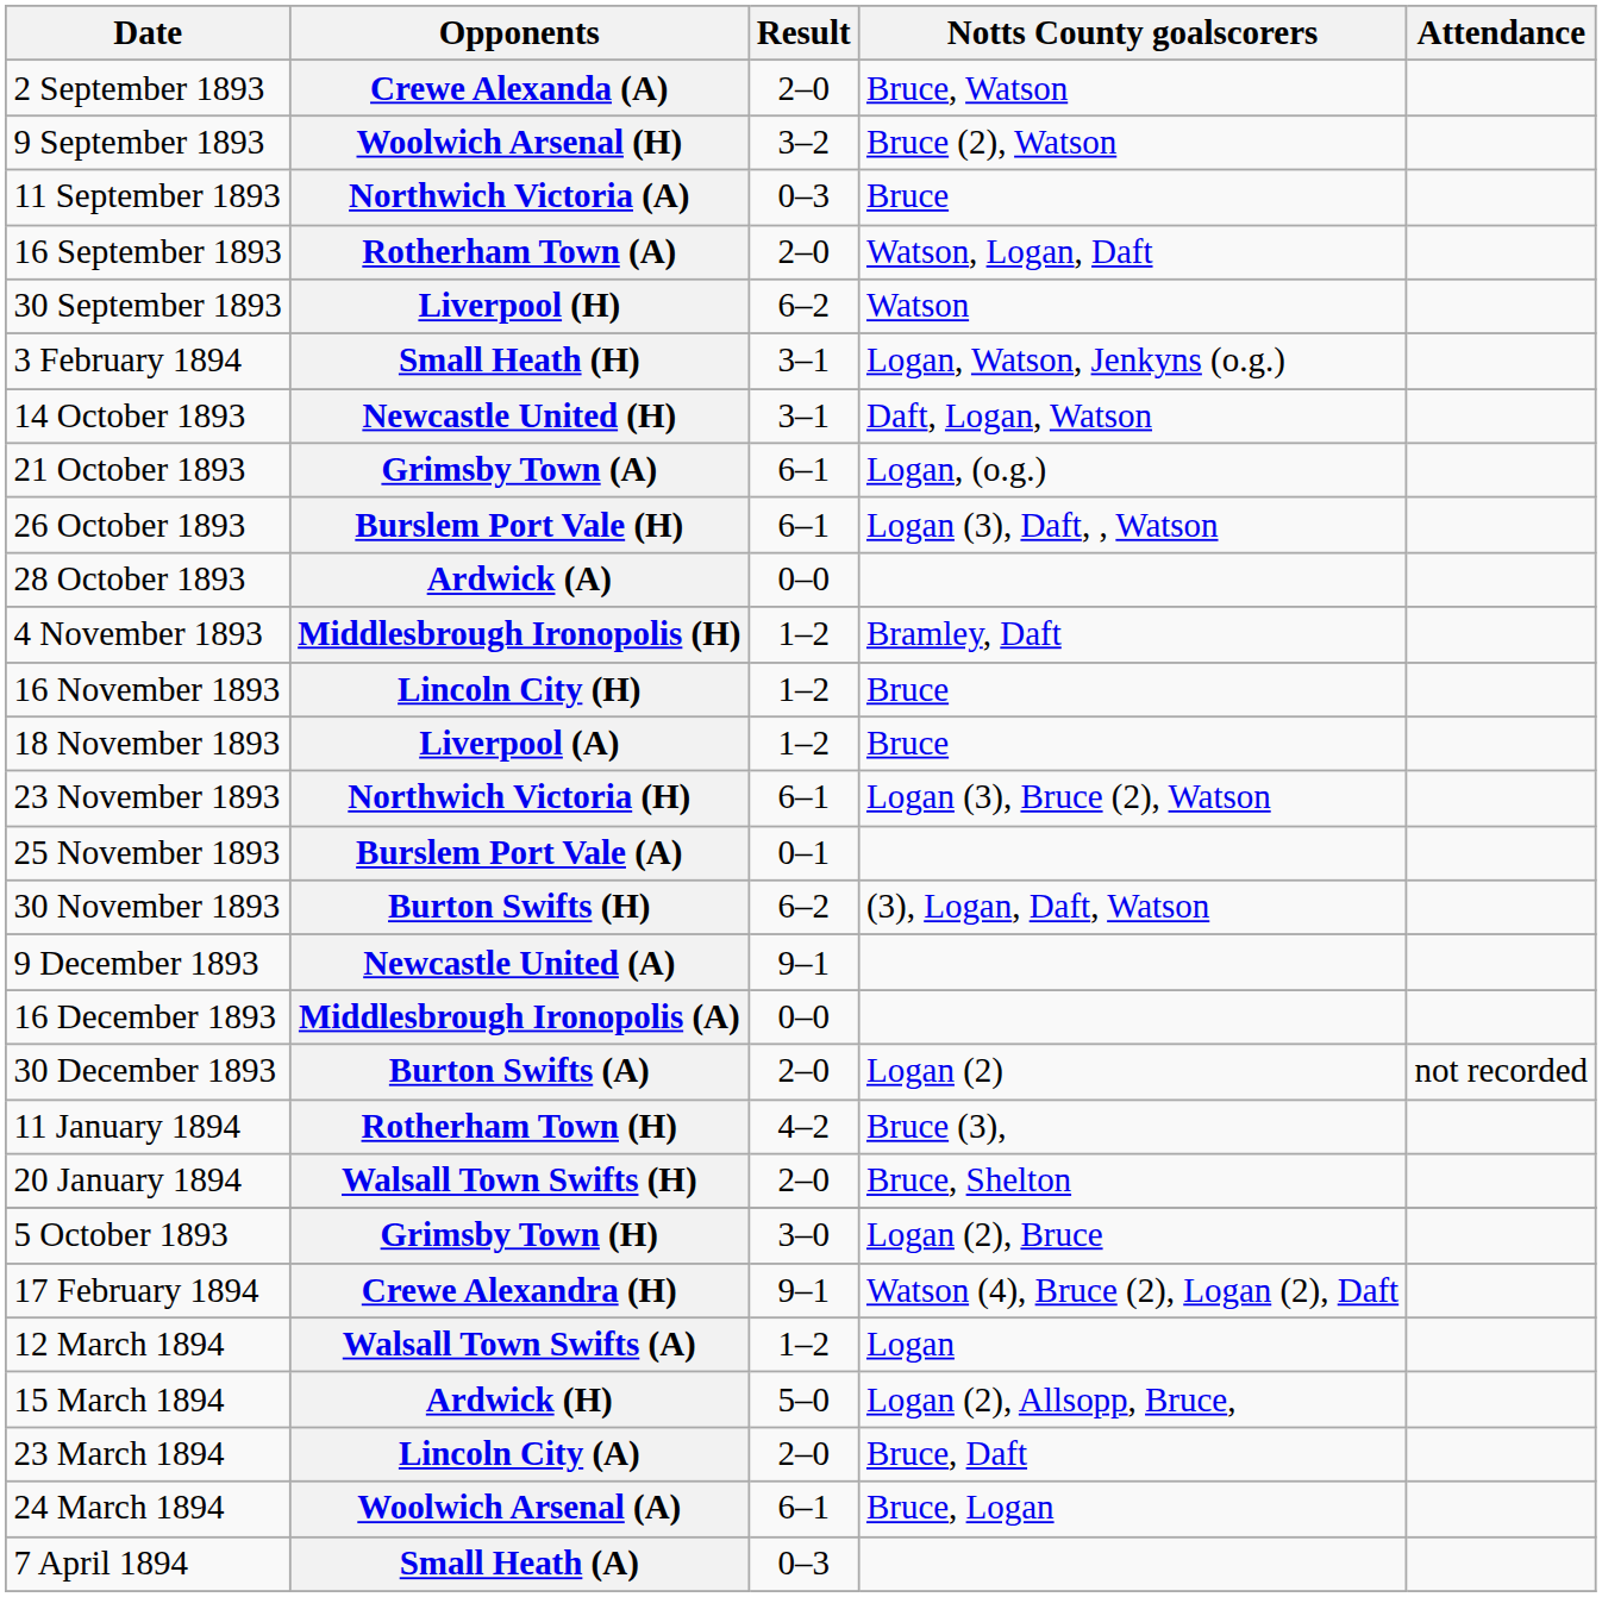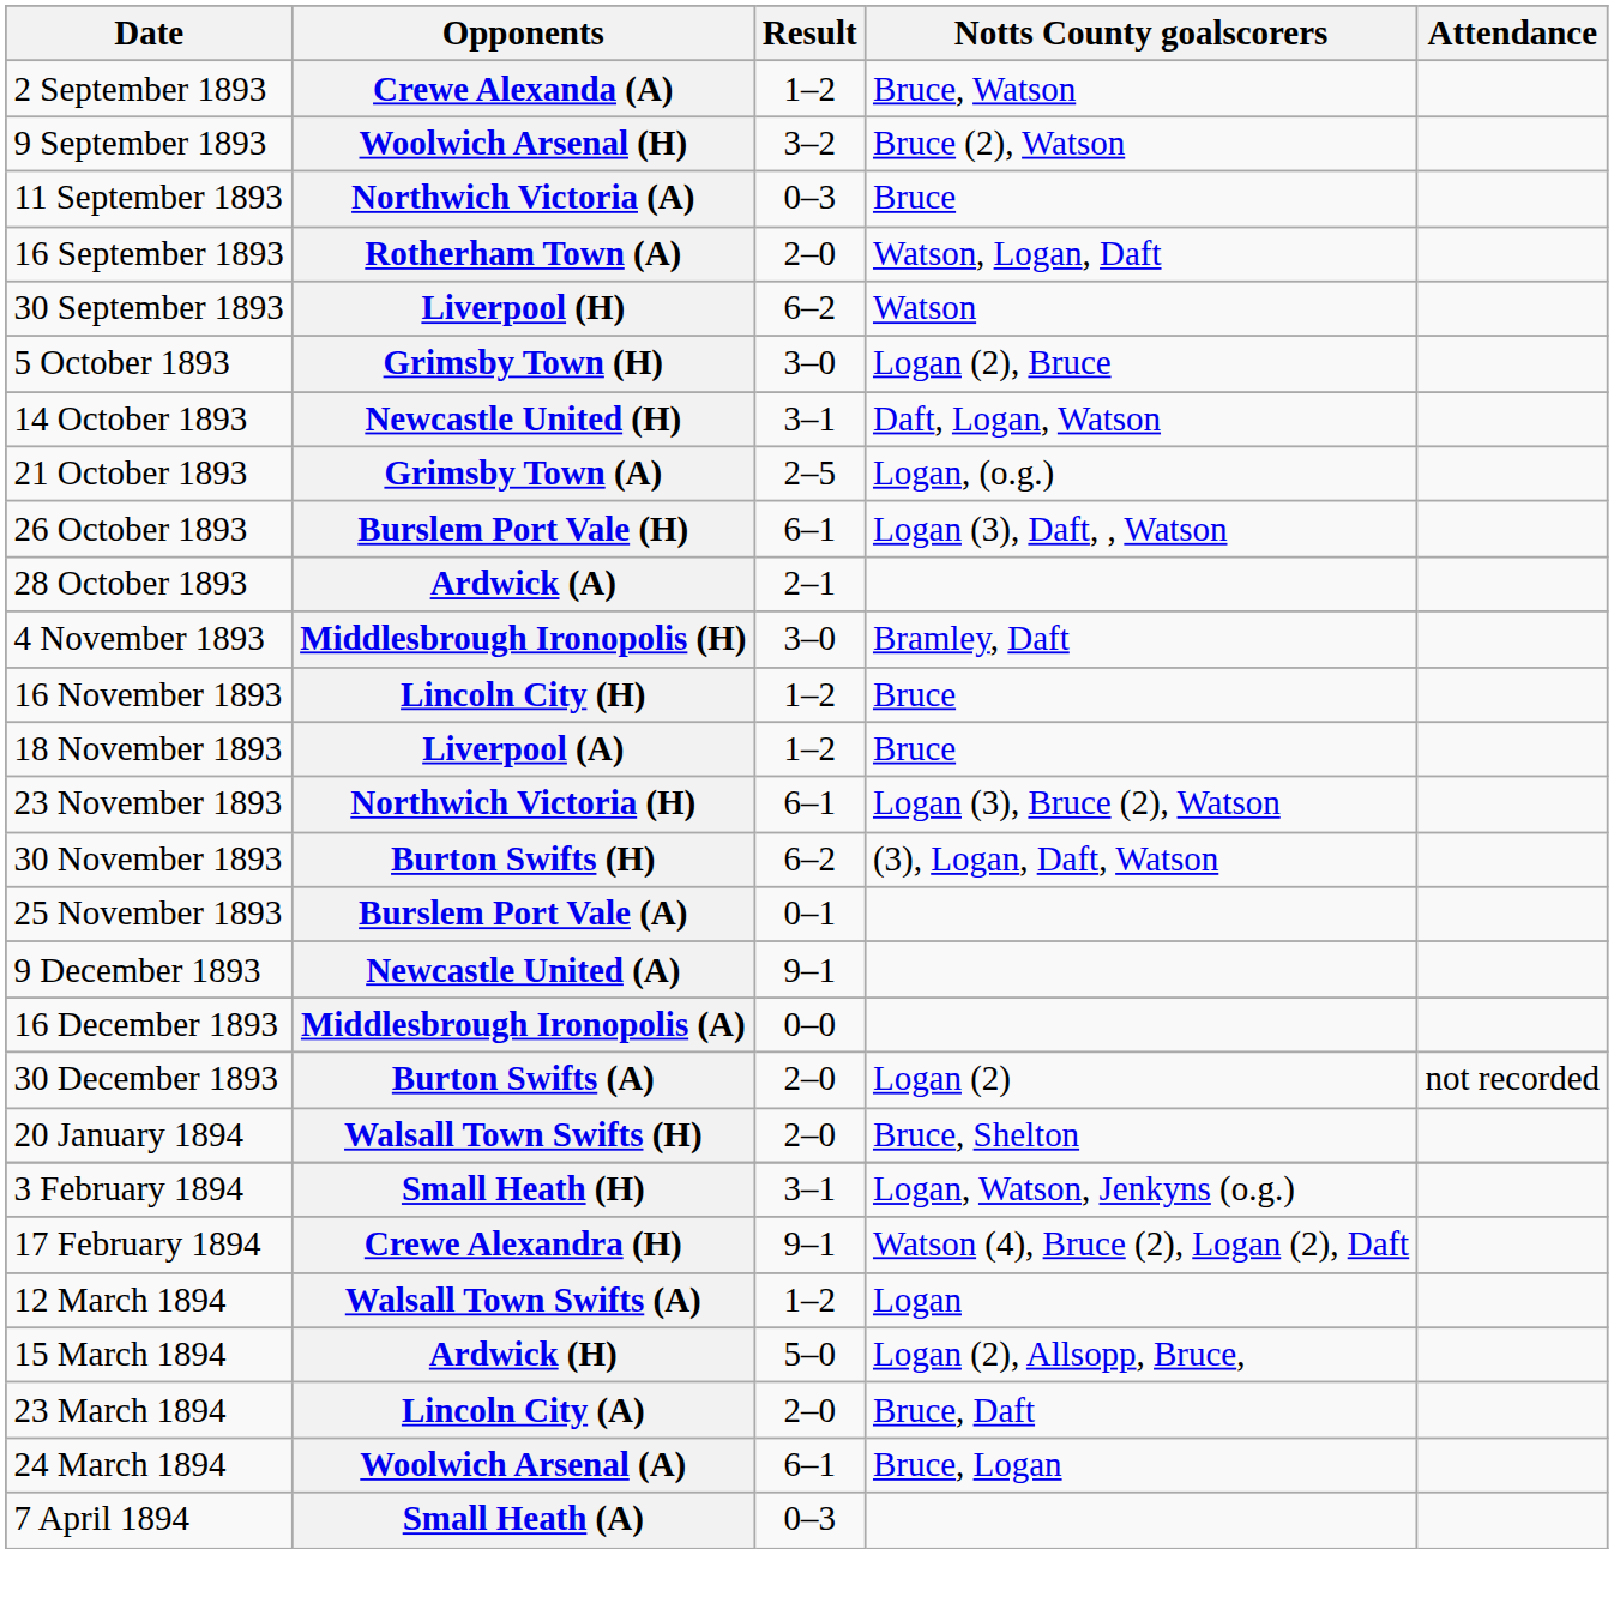 <table class="wikitable plainrowheaders sortable">
 <tr>
 <th scope=col>Date</th>
 <th scope=col>Opponents</th>
 <th scope=col>Result</th>
 <th scope=col class=unsortable>Notts County goalscorers</th>
 <th scope=col>Attendance</th>
 </tr>
 <tr>
 <td>2 September 1893</td>
 <th scope=row><a href='#'>Crewe Alexanda</a> (A)</th>
-<td align=center>2–0</td>
+<td align=center>1–2</td>
 <td><a href='#'>Bruce</a>, <a href='#'>Watson</a></td>
 <td align=center></td>
 </tr>
 <tr>
 <td>9 September 1893</td>
 <th scope=row><a href='#'>Woolwich Arsenal</a> (H)</th>
 <td align=center>3–2</td>
 <td><a href='#'>Bruce</a> (2), <a href='#'>Watson</a></td>
 <td align=center></td>
 </tr>
 <tr>
 <td>11 September 1893</td>
 <th scope=row><a href='#'>Northwich Victoria</a> (A)</th>
 <td align=center>0–3</td>
 <td><a href='#'>Bruce</a></td>
 <td align=center></td>
 </tr>
 <tr>
 <td>16 September 1893</td>
 <th scope=row><a href='#'>Rotherham Town</a> (A)</th>
 <td align=center>2–0</td>
 <td><a href='#'>Watson</a>, <a href='#'>Logan</a>, <a href='#'>Daft</a></td>
 <td align=center></td>
 </tr>
 <tr>
 <td>30 September 1893</td>
 <th scope=row><a href='#'>Liverpool</a> (H)</th>
 <td align=center>6–2</td>
 <td><a href='#'>Watson</a></td>
 <td align=center></td>
 </tr>
 <tr>
-<td>3 February 1894</td>
-<th scope=row><a href='#'>Small Heath</a> (H)</th>
-<td align=center>3–1</td>
-<td><a href='#'>Logan</a>, <a href='#'>Watson</a>, <a href='#'>Jenkyns</a> (o.g.)</td>
+<td>5 October 1893</td>
+<th scope=row><a href='#'>Grimsby Town</a> (H)</th>
+<td align=center>3–0</td>
+<td><a href='#'>Logan</a> (2), <a href='#'>Bruce</a></td>
 <td align=center></td>
 </tr>
 <tr>
 <td>14 October 1893</td>
 <th scope=row><a href='#'>Newcastle United</a> (H)</th>
 <td align=center>3–1</td>
 <td><a href='#'>Daft</a>, <a href='#'>Logan</a>, <a href='#'>Watson</a></td>
 <td align=center></td>
 </tr>
 <tr>
 <td>21 October 1893</td>
 <th scope=row><a href='#'>Grimsby Town</a> (A)</th>
-<td align=center>6–1</td>
+<td align=center>2–5</td>
 <td><a href='#'>Logan</a>,  (o.g.)</td>
 <td align=center></td>
 </tr>
 <tr>
 <td>26 October 1893</td>
 <th scope=row><a href='#'>Burslem Port Vale</a> (H)</th>
 <td align=center>6–1</td>
 <td><a href='#'>Logan</a> (3), <a href='#'>Daft</a>, , <a href='#'>Watson</a></td>
 <td align=center></td>
 </tr>
 <tr>
 <td>28 October 1893</td>
 <th scope=row><a href='#'>Ardwick</a> (A)</th>
-<td align=center>0–0</td>
+<td align=center>2–1</td>
 <td></td>
 <td align=center></td>
 </tr>
 <tr>
 <td>4 November 1893</td>
 <th scope=row><a href='#'>Middlesbrough Ironopolis</a> (H)</th>
-<td align=center>1–2</td>
+<td align=center>3–0</td>
 <td><a href='#'>Bramley</a>, <a href='#'>Daft</a></td>
 <td align=center></td>
 </tr>
 <tr>
 <td>16 November 1893</td>
 <th scope=row><a href='#'>Lincoln City</a> (H)</th>
 <td align=center>1–2</td>
 <td><a href='#'>Bruce</a></td>
 <td align=center></td>
 </tr>
 <tr>
 <td>18 November 1893</td>
 <th scope=row><a href='#'>Liverpool</a> (A)</th>
 <td align=center>1–2</td>
 <td><a href='#'>Bruce</a></td>
 <td align=center></td>
 </tr>
 <tr>
 <td>23 November 1893</td>
 <th scope=row><a href='#'>Northwich Victoria</a> (H)</th>
 <td align=center>6–1</td>
 <td><a href='#'>Logan</a> (3), <a href='#'>Bruce</a> (2), <a href='#'>Watson</a></td>
 <td align=center></td>
 </tr>
 <tr>
+<td>30 November 1893</td>
+<th scope=row><a href='#'>Burton Swifts</a> (H)</th>
+<td align=center>6–2</td>
+<td> (3), <a href='#'>Logan</a>, <a href='#'>Daft</a>, <a href='#'>Watson</a></td>
+<td align=center></td>
+</tr>
+<tr>
 <td>25 November 1893</td>
 <th scope=row><a href='#'>Burslem Port Vale</a> (A)</th>
 <td align=center>0–1</td>
 <td></td>
-<td align=center></td>
-</tr>
-<tr>
-<td>30 November 1893</td>
-<th scope=row><a href='#'>Burton Swifts</a> (H)</th>
-<td align=center>6–2</td>
-<td> (3), <a href='#'>Logan</a>, <a href='#'>Daft</a>, <a href='#'>Watson</a></td>
 <td align=center></td>
 </tr>
 <tr>
 <td>9 December 1893</td>
 <th scope=row><a href='#'>Newcastle United</a> (A)</th>
 <td align=center>9–1</td>
 <td></td>
 <td align=center></td>
 </tr>
 <tr>
 <td>16 December 1893</td>
 <th scope=row><a href='#'>Middlesbrough Ironopolis</a> (A)</th>
 <td align=center>0–0</td>
 <td></td>
 <td align=center></td>
 </tr>
 <tr>
 <td>30 December 1893</td>
 <th scope=row><a href='#'>Burton Swifts</a> (A)</th>
 <td align=center>2–0</td>
 <td><a href='#'>Logan</a> (2)</td>
 <td align=center>not recorded</td>
 </tr>
 <tr>
-<td>11 January 1894</td>
-<th scope=row><a href='#'>Rotherham Town</a> (H)</th>
-<td align=center>4–2</td>
-<td><a href='#'>Bruce</a> (3), </td>
-<td align=center></td>
-</tr>
-<tr>
 <td>20 January 1894</td>
 <th scope=row><a href='#'>Walsall Town Swifts</a> (H)</th>
 <td align=center>2–0</td>
 <td><a href='#'>Bruce</a>, <a href='#'>Shelton</a></td>
 <td align=center></td>
 </tr>
 <tr>
 </tr>
 <tr>
-<td>5 October 1893</td>
-<th scope=row><a href='#'>Grimsby Town</a> (H)</th>
-<td align=center>3–0</td>
-<td><a href='#'>Logan</a> (2), <a href='#'>Bruce</a></td>
+<td>3 February 1894</td>
+<th scope=row><a href='#'>Small Heath</a> (H)</th>
+<td align=center>3–1</td>
+<td><a href='#'>Logan</a>, <a href='#'>Watson</a>, <a href='#'>Jenkyns</a> (o.g.)</td>
 <td align=center></td>
 </tr>
 <tr>
 <td>17 February 1894</td>
 <th scope=row><a href='#'>Crewe Alexandra</a> (H)</th>
 <td align=center>9–1</td>
 <td><a href='#'>Watson</a> (4), <a href='#'>Bruce</a> (2), <a href='#'>Logan</a> (2), <a href='#'>Daft</a></td>
 <td align=center></td>
 </tr>
 <tr>
 <td>12 March 1894</td>
 <th scope=row><a href='#'>Walsall Town Swifts</a> (A)</th>
 <td align=center>1–2</td>
 <td><a href='#'>Logan</a></td>
 <td align=center></td>
 </tr>
 <tr>
 <td>15 March 1894</td>
 <th scope=row><a href='#'>Ardwick</a> (H)</th>
 <td align=center>5–0</td>
 <td><a href='#'>Logan</a> (2), <a href='#'>Allsopp</a>, <a href='#'>Bruce</a>, </td>
 <td align=center></td>
 </tr>
 <tr>
 <td>23 March 1894</td>
 <th scope=row><a href='#'>Lincoln City</a> (A)</th>
 <td align=center>2–0</td>
 <td><a href='#'>Bruce</a>, <a href='#'>Daft</a></td>
 <td align=center></td>
 </tr>
 <tr>
 <td>24 March 1894</td>
 <th scope=row><a href='#'>Woolwich Arsenal</a> (A)</th>
 <td align=center>6–1</td>
 <td><a href='#'>Bruce</a>, <a href='#'>Logan</a></td>
 <td align=center></td>
 </tr>
 <tr>
 <td>7 April 1894</td>
 <th scope=row><a href='#'>Small Heath</a> (A)</th>
 <td align=center>0–3</td>
 <td></td>
 <td align=center></td>
 </tr>
 </table>
